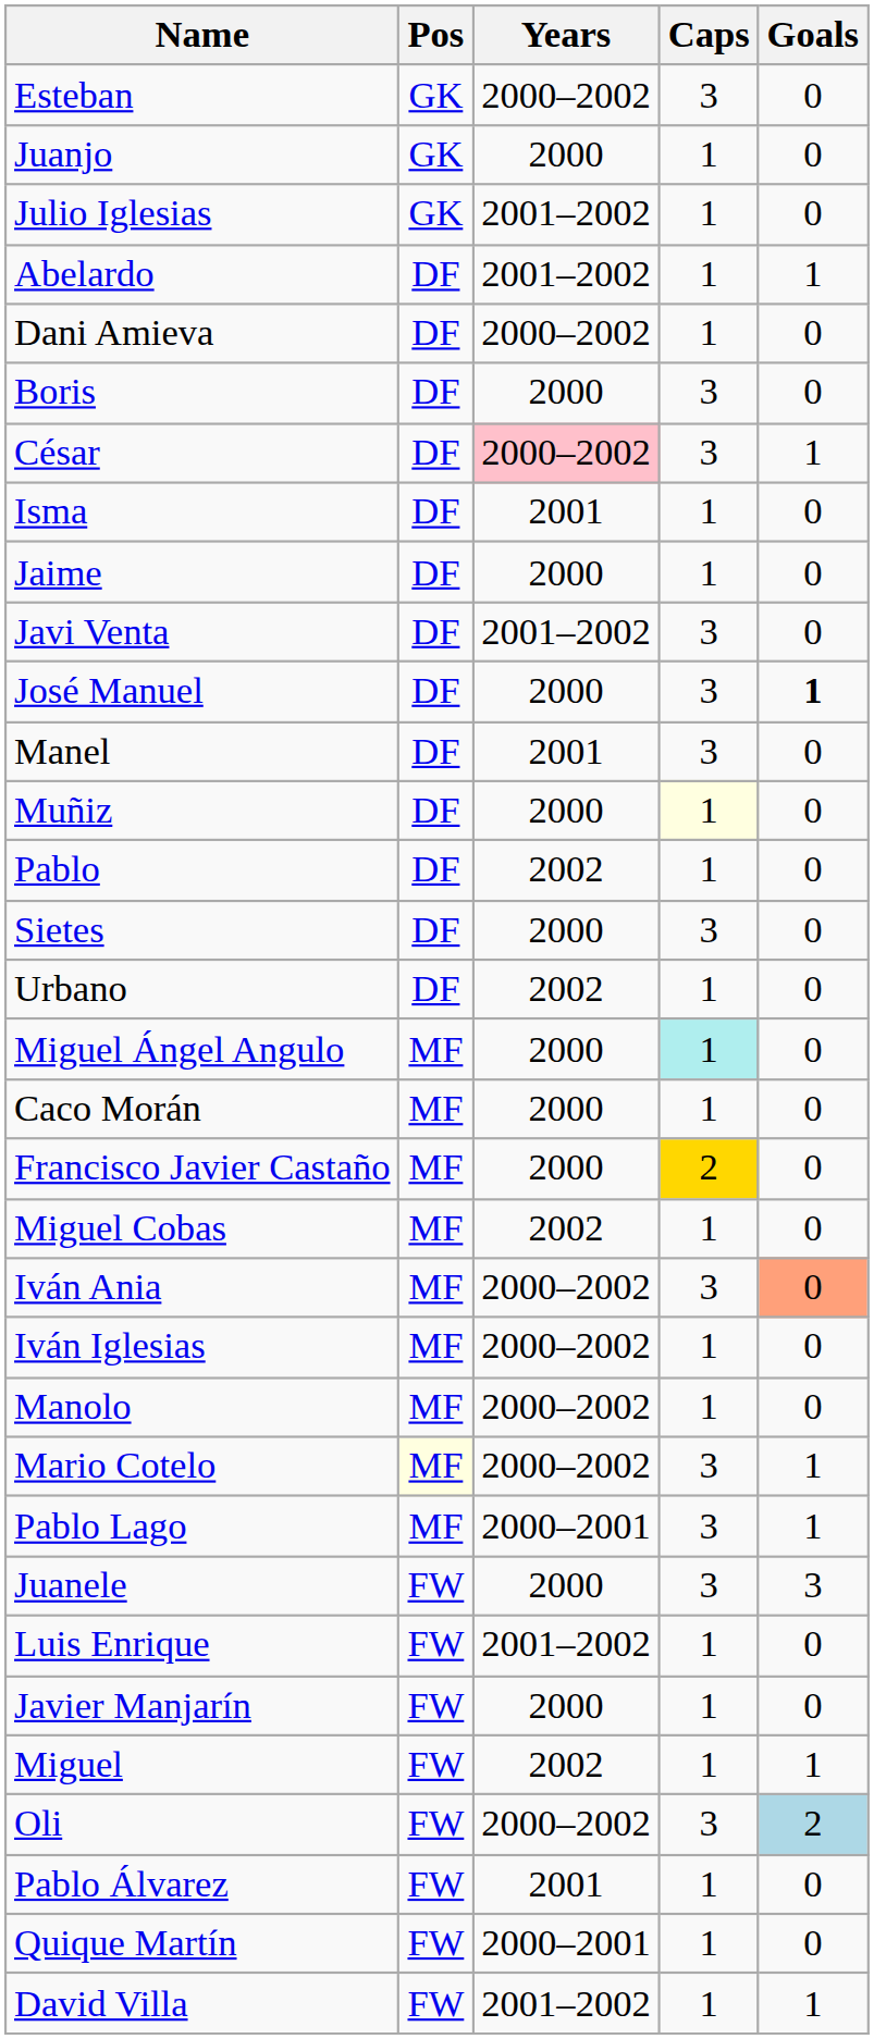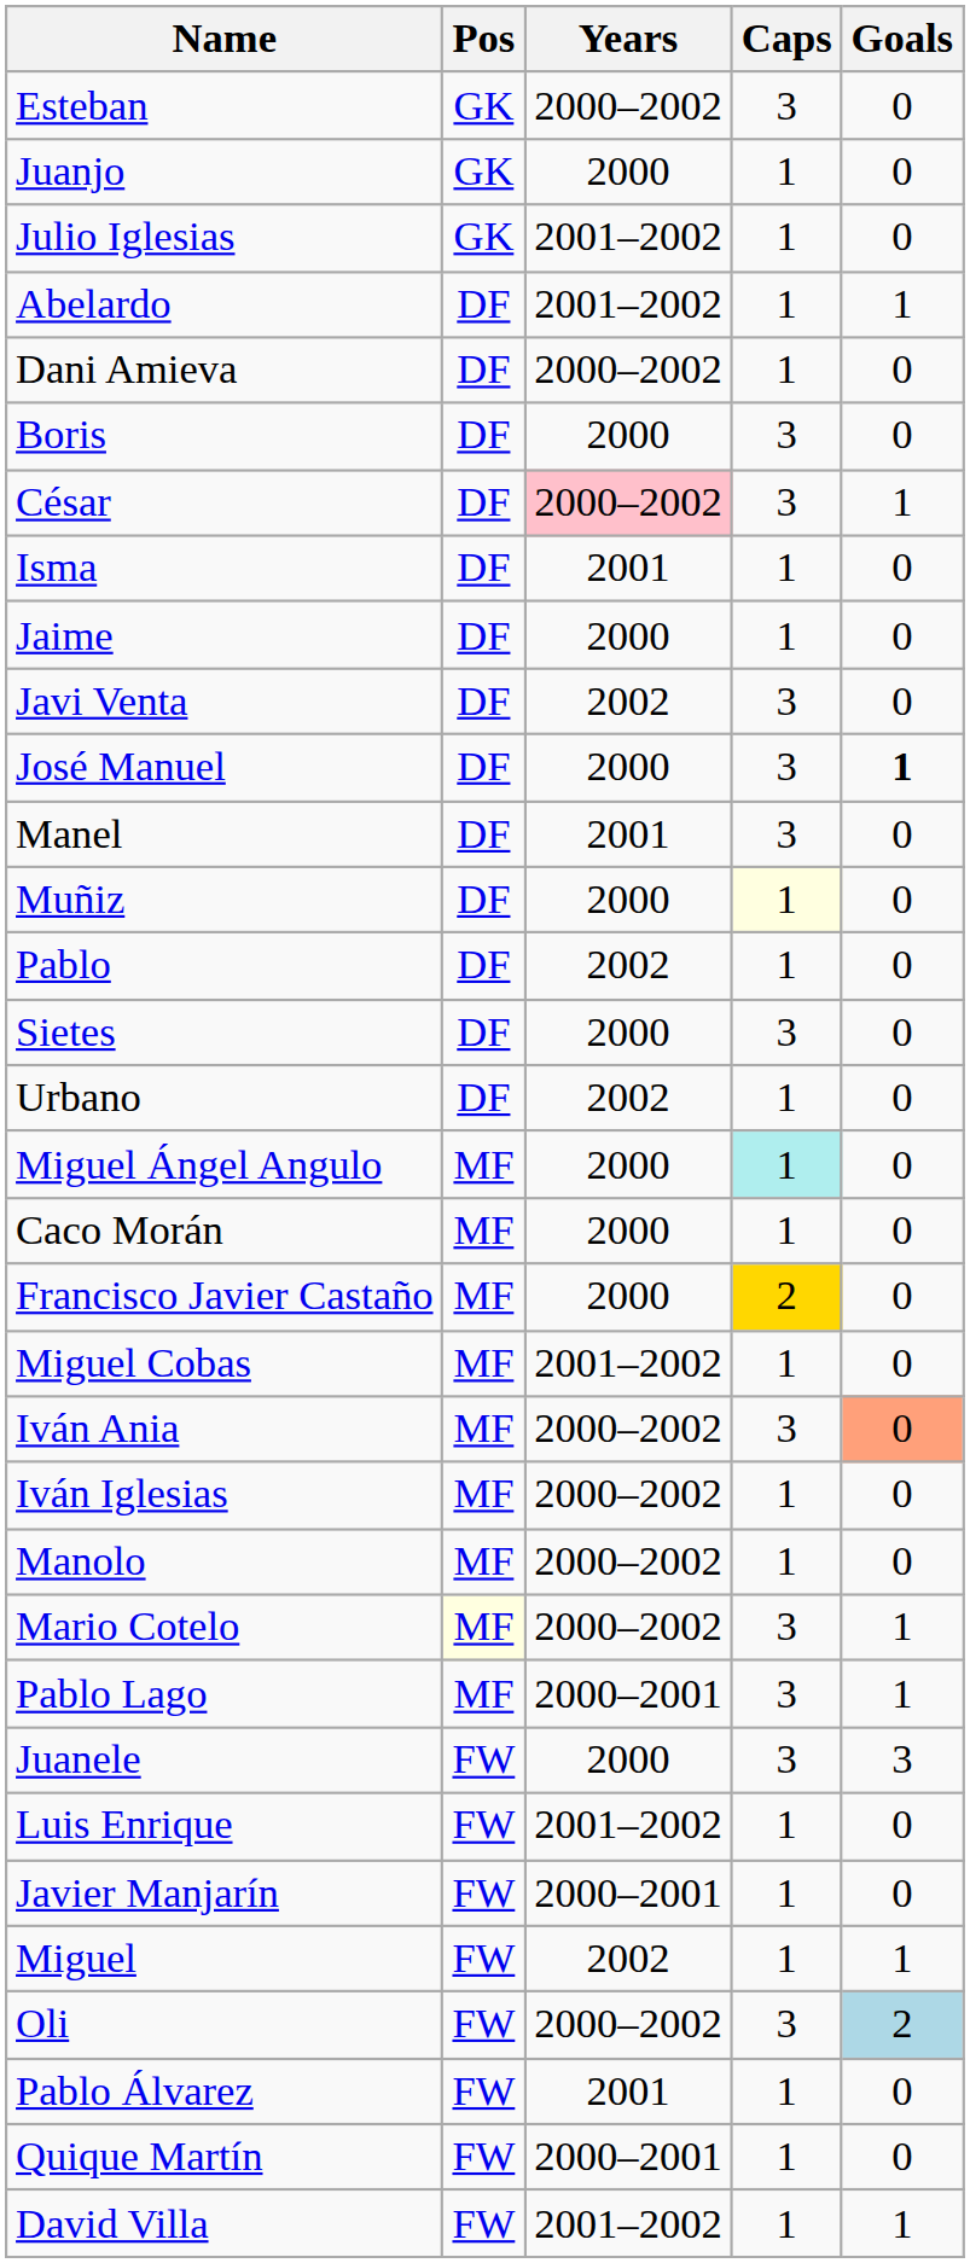 <table class="wikitable sortable collapsible collapsed" style="text-align:center">
 <tr>
 <th>Name</th>
 <th>Pos</th>
 <th>Years</th>
 <th>Caps</th>
 <th>Goals</th>
 </tr>
 <tr>
 <td align=left><a href='#'>Esteban</a></td>
 <td><a href='#'>GK</a></td>
 <td>2000–2002</td>
 <td>3</td>
 <td>0</td>
 </tr>
 <tr>
 <td align=left><a href='#'>Juanjo</a></td>
 <td><a href='#'>GK</a></td>
 <td>2000</td>
 <td>1</td>
 <td>0</td>
 </tr>
 <tr>
 <td align=left><a href='#'>Julio Iglesias</a></td>
 <td><a href='#'>GK</a></td>
 <td>2001–2002</td>
 <td>1</td>
 <td>0</td>
 </tr>
 <tr>
 <td align=left><a href='#'>Abelardo</a></td>
 <td><a href='#'>DF</a></td>
 <td>2001–2002</td>
 <td>1</td>
 <td>1</td>
 </tr>
 <tr>
 <td align=left>Dani Amieva</td>
 <td><a href='#'>DF</a></td>
 <td>2000–2002</td>
 <td>1</td>
 <td>0</td>
 </tr>
 <tr>
 <td align=left><a href='#'>Boris</a></td>
 <td><a href='#'>DF</a></td>
 <td>2000</td>
 <td>3</td>
 <td>0</td>
 </tr>
 <tr>
 <td align=left><a href='#'>César</a></td>
 <td><a href='#'>DF</a></td>
 <td style="background: pink;">2000–2002</td>
 <td>3</td>
 <td>1</td>
 </tr>
 <tr>
 <td align=left><a href='#'>Isma</a></td>
 <td><a href='#'>DF</a></td>
 <td>2001</td>
 <td>1</td>
 <td>0</td>
 </tr>
 <tr>
 <td align=left><a href='#'>Jaime</a></td>
 <td><a href='#'>DF</a></td>
 <td>2000</td>
 <td>1</td>
 <td>0</td>
 </tr>
 <tr>
 <td align=left><a href='#'>Javi Venta</a></td>
 <td><a href='#'>DF</a></td>
-<td>2001–2002</td>
+<td>2002</td>
 <td>3</td>
 <td>0</td>
 </tr>
 <tr>
 <td align=left><a href='#'>José Manuel</a></td>
 <td><a href='#'>DF</a></td>
 <td>2000</td>
 <td>3</td>
 <td><strong>1</strong></td>
 </tr>
 <tr>
 <td align=left>Manel</td>
 <td><a href='#'>DF</a></td>
 <td>2001</td>
 <td>3</td>
 <td>0</td>
 </tr>
 <tr>
 <td align=left><a href='#'>Muñiz</a></td>
 <td><a href='#'>DF</a></td>
 <td>2000</td>
 <td style="background: lightyellow;">1</td>
 <td>0</td>
 </tr>
 <tr>
 <td align=left><a href='#'>Pablo</a></td>
 <td><a href='#'>DF</a></td>
 <td>2002</td>
 <td>1</td>
 <td>0</td>
 </tr>
 <tr>
 <td align=left><a href='#'>Sietes</a></td>
 <td><a href='#'>DF</a></td>
 <td>2000</td>
 <td>3</td>
 <td>0</td>
 </tr>
 <tr>
 <td align=left>Urbano</td>
 <td><a href='#'>DF</a></td>
 <td>2002</td>
 <td>1</td>
 <td>0</td>
 </tr>
 <tr>
 <td align=left><a href='#'>Miguel Ángel Angulo</a></td>
 <td><a href='#'>MF</a></td>
 <td>2000</td>
 <td style="background: paleturquoise;">1</td>
 <td>0</td>
 </tr>
 <tr>
 <td align=left>Caco Morán</td>
 <td><a href='#'>MF</a></td>
 <td>2000</td>
 <td>1</td>
 <td>0</td>
 </tr>
 <tr>
 <td align=left><a href='#'>Francisco Javier Castaño</a></td>
 <td><a href='#'>MF</a></td>
 <td>2000</td>
 <td style="background: gold;">2</td>
 <td>0</td>
 </tr>
 <tr>
 <td align=left><a href='#'>Miguel Cobas</a></td>
 <td><a href='#'>MF</a></td>
-<td>2002</td>
+<td>2001–2002</td>
 <td>1</td>
 <td>0</td>
 </tr>
 <tr>
 <td align=left><a href='#'>Iván Ania</a></td>
 <td><a href='#'>MF</a></td>
 <td>2000–2002</td>
 <td>3</td>
 <td style="background: lightsalmon;">0</td>
 </tr>
 <tr>
 <td align=left><a href='#'>Iván Iglesias</a></td>
 <td><a href='#'>MF</a></td>
 <td>2000–2002</td>
 <td>1</td>
 <td>0</td>
 </tr>
 <tr>
 <td align=left><a href='#'>Manolo</a></td>
 <td><a href='#'>MF</a></td>
 <td>2000–2002</td>
 <td>1</td>
 <td>0</td>
 </tr>
 <tr>
 <td align=left><a href='#'>Mario Cotelo</a></td>
 <td style="background: lightyellow;"><a href='#'>MF</a></td>
 <td>2000–2002</td>
 <td>3</td>
 <td>1</td>
 </tr>
 <tr>
 <td align=left><a href='#'>Pablo Lago</a></td>
 <td><a href='#'>MF</a></td>
 <td>2000–2001</td>
 <td>3</td>
 <td>1</td>
 </tr>
 <tr>
 <td align=left><a href='#'>Juanele</a></td>
 <td><a href='#'>FW</a></td>
 <td>2000</td>
 <td>3</td>
 <td>3</td>
 </tr>
 <tr>
 <td align=left><a href='#'>Luis Enrique</a></td>
 <td><a href='#'>FW</a></td>
 <td>2001–2002</td>
 <td>1</td>
 <td>0</td>
 </tr>
 <tr>
 <td align=left><a href='#'>Javier Manjarín</a></td>
 <td><a href='#'>FW</a></td>
-<td>2000</td>
+<td>2000–2001</td>
 <td>1</td>
 <td>0</td>
 </tr>
 <tr>
 <td align=left><a href='#'>Miguel</a></td>
 <td><a href='#'>FW</a></td>
 <td>2002</td>
 <td>1</td>
 <td>1</td>
 </tr>
 <tr>
 <td align=left><a href='#'>Oli</a></td>
 <td><a href='#'>FW</a></td>
 <td>2000–2002</td>
 <td>3</td>
 <td style="background: lightblue;">2</td>
 </tr>
 <tr>
 <td align=left><a href='#'>Pablo Álvarez</a></td>
 <td><a href='#'>FW</a></td>
 <td>2001</td>
 <td>1</td>
 <td>0</td>
 </tr>
 <tr>
 <td align=left><a href='#'>Quique Martín</a></td>
 <td><a href='#'>FW</a></td>
 <td>2000–2001</td>
 <td>1</td>
 <td>0</td>
 </tr>
 <tr>
 <td align=left><a href='#'>David Villa</a></td>
 <td><a href='#'>FW</a></td>
 <td>2001–2002</td>
 <td>1</td>
 <td>1</td>
 </tr>
 <tr>
 </tr>
 </table>
